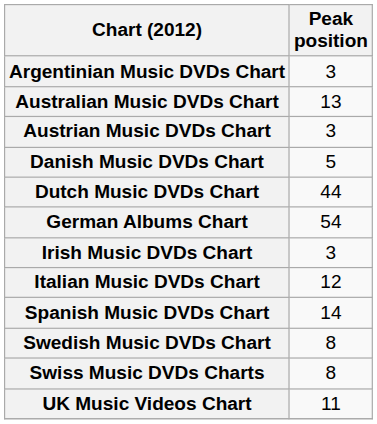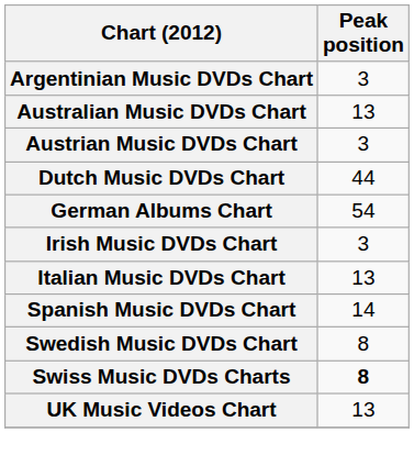 <table class="wikitable plainrowheaders sortable" style="text-align:center;" border="1">
 <tr>
 <th scope="col">Chart (2012)</th>
 <th scope="col">Peak<br>position</th>
 </tr>
 <tr>
 <th scope="row">Argentinian Music DVDs Chart</th>
 <td>3</td>
 </tr>
 <tr>
 <th scope="row">Australian Music DVDs Chart</th>
 <td>13</td>
 </tr>
 <tr>
 <th scope="row">Austrian Music DVDs Chart</th>
 <td>3</td>
 </tr>
 <tr>
-<th scope="row">Danish Music DVDs Chart</th>
-<td>5</td>
-</tr>
-<tr>
 <th scope="row">Dutch Music DVDs Chart</th>
 <td>44</td>
 </tr>
 <tr>
 <th scope="row">German Albums Chart</th>
 <td>54</td>
 </tr>
 <tr>
 <th scope="row">Irish Music DVDs Chart</th>
 <td>3</td>
 </tr>
 <tr>
 <th scope="row">Italian Music DVDs Chart</th>
-<td>12</td>
+<td>13</td>
 </tr>
 <tr>
 <th scope="row">Spanish Music DVDs Chart</th>
 <td>14</td>
 </tr>
 <tr>
 <th scope="row">Swedish Music DVDs Chart</th>
 <td>8</td>
 </tr>
 <tr>
 <th scope="row">Swiss Music DVDs Charts</th>
-<td>8</td>
+<td><strong>8</strong></td>
 </tr>
 <tr>
 <th scope="row">UK Music Videos Chart</th>
-<td>11</td>
+<td>13</td>
 </tr>
 <tr>
 </tr>
 </table>
